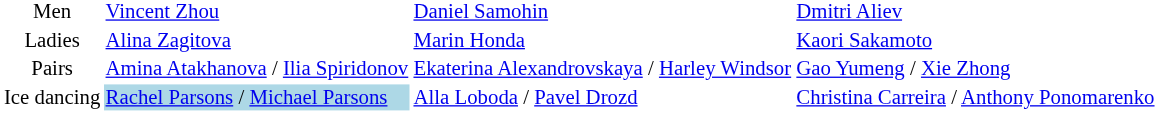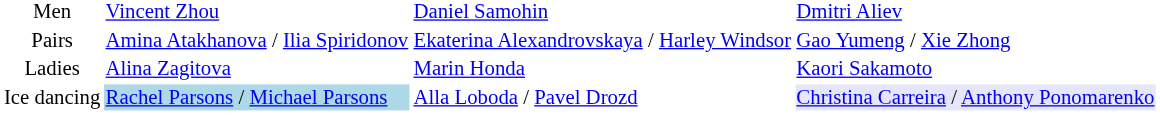 <table>
 <tr>
 <td align=center>Men</td>
 <td> <a href='#'>Vincent Zhou</a></td>
 <td> <a href='#'>Daniel Samohin</a></td>
 <td> <a href='#'>Dmitri Aliev</a></td>
 </tr>
 <tr>
+<td align=center>Pairs</td>
+<td> <a href='#'>Amina Atakhanova</a> / <a href='#'>Ilia Spiridonov</a></td>
+<td> <a href='#'>Ekaterina Alexandrovskaya</a> / <a href='#'>Harley Windsor</a></td>
+<td> <a href='#'>Gao Yumeng</a> / <a href='#'>Xie Zhong</a></td>
+</tr>
+<tr>
 <td align=center>Ladies</td>
 <td> <a href='#'>Alina Zagitova</a></td>
 <td> <a href='#'>Marin Honda</a></td>
 <td> <a href='#'>Kaori Sakamoto</a></td>
 </tr>
 <tr>
-<td align=center>Pairs</td>
-<td> <a href='#'>Amina Atakhanova</a> / <a href='#'>Ilia Spiridonov</a></td>
-<td> <a href='#'>Ekaterina Alexandrovskaya</a> / <a href='#'>Harley Windsor</a></td>
-<td> <a href='#'>Gao Yumeng</a> / <a href='#'>Xie Zhong</a></td>
-</tr>
-<tr>
 <td align=center>Ice dancing</td>
 <td style="background: lightblue;"> <a href='#'>Rachel Parsons</a> / <a href='#'>Michael Parsons</a></td>
 <td> <a href='#'>Alla Loboda</a> / <a href='#'>Pavel Drozd</a></td>
-<td> <a href='#'>Christina Carreira</a> / <a href='#'>Anthony Ponomarenko</a></td>
+<td style="background: lavender;"> <a href='#'>Christina Carreira</a> / <a href='#'>Anthony Ponomarenko</a></td>
 </tr>
 </table>
